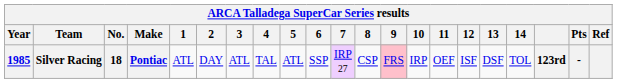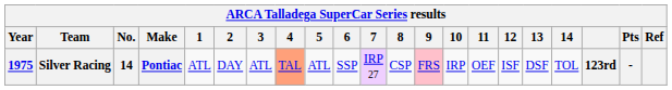 <table class="wikitable" style="text-align:center; font-size:75%">
 <tr>
 <th colspan=45><a href='#'>ARCA Talladega SuperCar Series</a> results</th>
 </tr>
 <tr>
 <th>Year</th>
 <th>Team</th>
 <th>No.</th>
 <th>Make</th>
 <th>1</th>
 <th>2</th>
 <th>3</th>
 <th>4</th>
 <th>5</th>
 <th>6</th>
 <th>7</th>
 <th>8</th>
 <th>9</th>
 <th>10</th>
 <th>11</th>
 <th>12</th>
 <th>13</th>
 <th>14</th>
 <th></th>
 <th>Pts</th>
 <th>Ref</th>
 </tr>
 <tr>
-<th><a href='#'>1985</a></th>
+<th><a href='#'>1975</a></th>
 <th>Silver Racing</th>
-<th>18</th>
+<th>14</th>
 <th><a href='#'>Pontiac</a></th>
 <td><a href='#'>ATL</a></td>
 <td><a href='#'>DAY</a></td>
 <td><a href='#'>ATL</a></td>
-<td><a href='#'>TAL</a></td>
+<td style="background: lightsalmon;"><a href='#'>TAL</a></td>
 <td><a href='#'>ATL</a></td>
 <td><a href='#'>SSP</a></td>
 <td style="background:#EFCFFF;"><a href='#'>IRP</a><br><small>27</small></td>
 <td><a href='#'>CSP</a></td>
 <td style="background: pink;"><a href='#'>FRS</a></td>
 <td><a href='#'>IRP</a></td>
 <td><a href='#'>OEF</a></td>
 <td><a href='#'>ISF</a></td>
 <td><a href='#'>DSF</a></td>
 <td><a href='#'>TOL</a></td>
 <th>123rd</th>
 <th>-</th>
 <th></th>
 </tr>
 </table>
